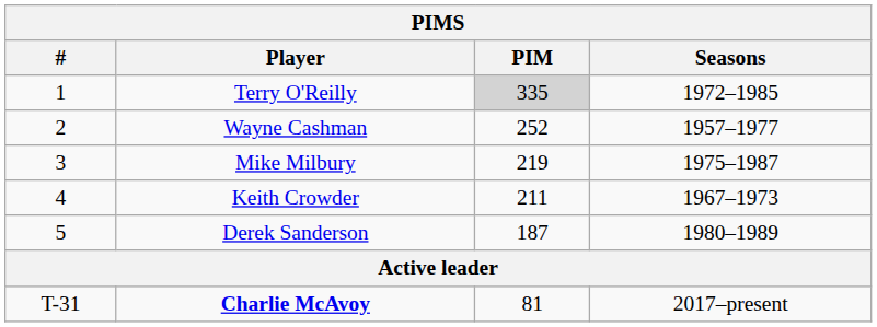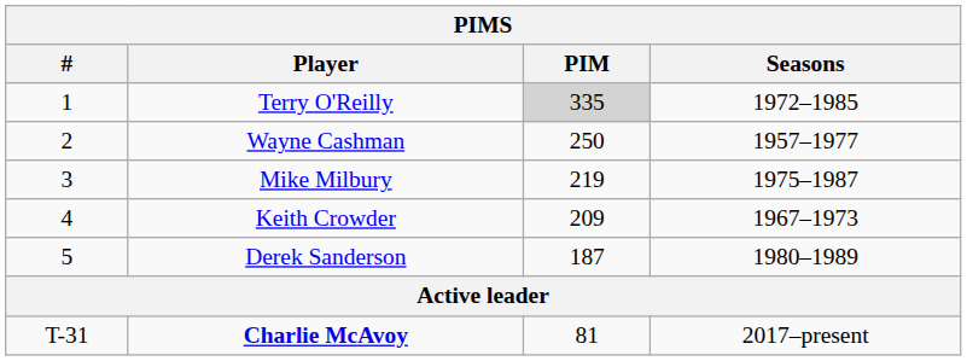 <table class="wikitable" style="text-align: center; font-size: 95%" width="70%">
 <tr>
 <th colspan="4">PIMS</th>
 </tr>
 <tr>
 <th>#</th>
 <th>Player</th>
 <th>PIM</th>
 <th>Seasons</th>
 </tr>
 <tr>
 <td>1</td>
 <td><a href='#'>Terry O'Reilly</a></td>
 <td style="background: lightgrey;">335</td>
 <td>1972–1985</td>
 </tr>
 <tr>
 <td>2</td>
 <td><a href='#'>Wayne Cashman</a></td>
-<td>252</td>
+<td>250</td>
 <td>1957–1977</td>
 </tr>
 <tr>
 <td>3</td>
 <td><a href='#'>Mike Milbury</a></td>
 <td>219</td>
 <td>1975–1987</td>
 </tr>
 <tr>
 <td>4</td>
 <td><a href='#'>Keith Crowder</a></td>
-<td>211</td>
+<td>209</td>
 <td>1967–1973</td>
 </tr>
 <tr>
 <td>5</td>
 <td><a href='#'>Derek Sanderson</a></td>
 <td>187</td>
 <td>1980–1989</td>
 </tr>
 <tr>
 <th colspan="4">Active leader</th>
 </tr>
 <tr>
 <td>T-31</td>
 <td><strong><a href='#'>Charlie McAvoy</a></strong></td>
 <td>81</td>
 <td>2017–present</td>
 </tr>
 </table>
